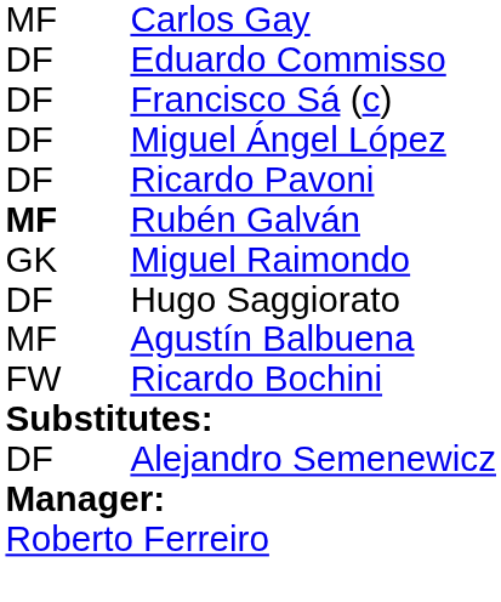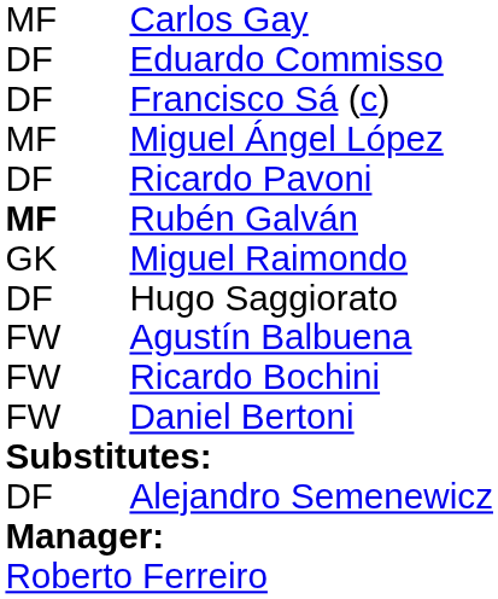 <table style="font-size:90%; margin:0.2em auto;" cellspacing="0" cellpadding="0">
 <tr>
 <th width="25"></th>
 <th width="25"></th>
 </tr>
 <tr>
 <td>MF</td>
 <td></td>
 <td> <a href='#'>Carlos Gay</a></td>
 </tr>
 <tr>
 <td>DF</td>
 <td></td>
 <td> <a href='#'>Eduardo Commisso</a></td>
 </tr>
 <tr>
 <td>DF</td>
 <td></td>
 <td> <a href='#'>Francisco Sá</a> (<a href='#'>c</a>)</td>
 </tr>
 <tr>
-<td>DF</td>
+<td>MF</td>
 <td></td>
 <td> <a href='#'>Miguel Ángel López</a></td>
 </tr>
 <tr>
 <td>DF</td>
 <td></td>
 <td> <a href='#'>Ricardo Pavoni</a></td>
 </tr>
 <tr>
 <td><strong>MF</strong></td>
 <td></td>
 <td> <a href='#'>Rubén Galván</a></td>
 </tr>
 <tr>
 <td>GK</td>
 <td></td>
 <td> <a href='#'>Miguel Raimondo</a></td>
 </tr>
 <tr>
 <td>DF</td>
 <td></td>
 <td> Hugo Saggiorato</td>
 </tr>
 <tr>
-<td>MF</td>
+<td>FW</td>
 <td></td>
 <td> <a href='#'>Agustín Balbuena</a></td>
 </tr>
 <tr>
 <td>FW</td>
 <td></td>
 <td> <a href='#'>Ricardo Bochini</a></td>
+</tr>
+<tr>
+<td>FW</td>
+<td></td>
+<td> <a href='#'>Daniel Bertoni</a></td>
+<td></td>
+<td></td>
 </tr>
 <tr>
 <td colspan=3><strong>Substitutes:</strong></td>
 </tr>
 <tr>
 <td>DF</td>
 <td></td>
 <td> <a href='#'>Alejandro Semenewicz</a></td>
 <td></td>
 <td></td>
 </tr>
 <tr>
 <td colspan=3><strong>Manager:</strong></td>
 </tr>
 <tr>
 <td colspan=4> <a href='#'>Roberto Ferreiro</a></td>
 </tr>
 </table>
